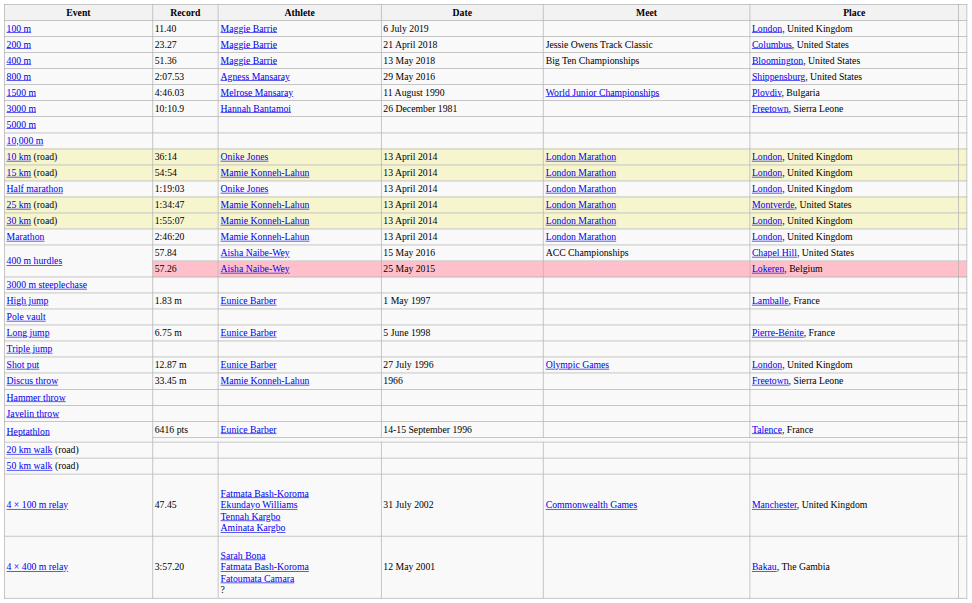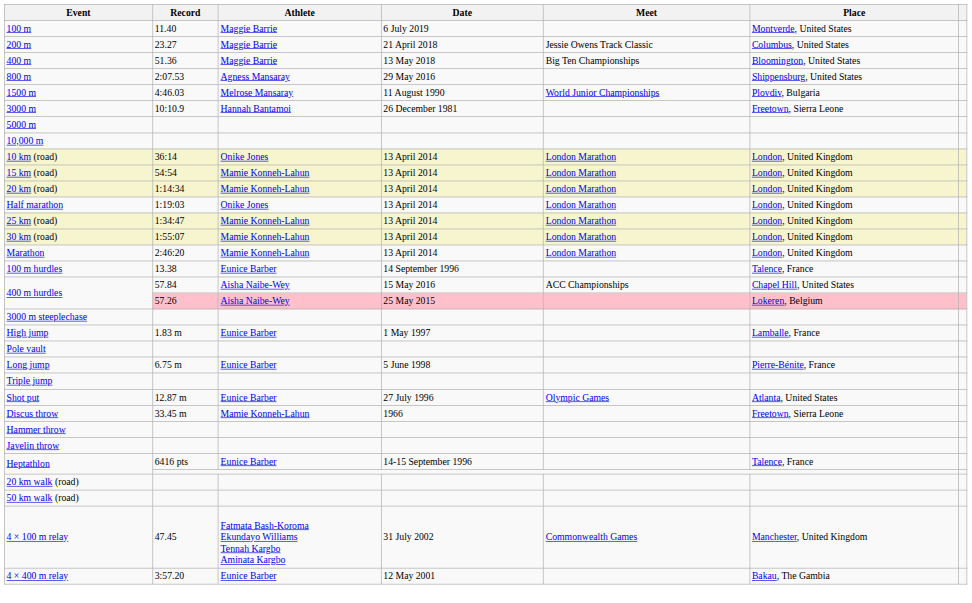 <table class="wikitable" style="font-size:95%; width: 95%;">
 <tr>
 <th>Event</th>
 <th>Record</th>
 <th>Athlete</th>
 <th>Date</th>
 <th>Meet</th>
 <th>Place</th>
 <th></th>
 </tr>
 <tr>
 <td><a href='#'>100 m</a></td>
 <td>11.40 </td>
 <td><a href='#'>Maggie Barrie</a></td>
 <td>6 July 2019</td>
 <td></td>
-<td><a href='#'>London</a>, United Kingdom</td>
+<td><a href='#'>Montverde</a>, United States</td>
 <td></td>
 </tr>
 <tr>
 <td><a href='#'>200 m</a></td>
 <td>23.27 </td>
 <td><a href='#'>Maggie Barrie</a></td>
 <td>21 April 2018</td>
 <td>Jessie Owens Track Classic</td>
 <td><a href='#'>Columbus</a>, United States</td>
 <td></td>
 </tr>
 <tr>
 <td><a href='#'>400 m</a></td>
 <td>51.36</td>
 <td><a href='#'>Maggie Barrie</a></td>
 <td>13 May 2018</td>
 <td>Big Ten Championships</td>
 <td><a href='#'>Bloomington</a>, United States</td>
 <td></td>
 </tr>
 <tr>
 <td><a href='#'>800 m</a></td>
 <td>2:07.53</td>
 <td><a href='#'>Agness Mansaray</a></td>
 <td>29 May 2016</td>
 <td></td>
 <td><a href='#'>Shippensburg</a>, United States</td>
 <td></td>
 </tr>
 <tr>
 <td><a href='#'>1500 m</a></td>
 <td>4:46.03</td>
 <td><a href='#'>Melrose Mansaray</a></td>
 <td>11 August 1990</td>
 <td><a href='#'>World Junior Championships</a></td>
 <td><a href='#'>Plovdiv</a>, Bulgaria</td>
 <td></td>
 </tr>
 <tr>
 <td><a href='#'>3000 m</a></td>
 <td>10:10.9 </td>
 <td><a href='#'>Hannah Bantamoi</a></td>
 <td>26 December 1981</td>
 <td></td>
 <td><a href='#'>Freetown</a>, Sierra Leone</td>
 <td></td>
 </tr>
 <tr>
 <td><a href='#'>5000 m</a></td>
 <td></td>
 <td></td>
 <td></td>
 <td></td>
 <td></td>
 <td></td>
 </tr>
 <tr>
 <td><a href='#'>10,000 m</a></td>
 <td></td>
 <td></td>
 <td></td>
 <td></td>
 <td></td>
 <td></td>
 </tr>
 <tr style="background:#f6F5CE;">
 <td><a href='#'>10 km</a> (road)</td>
 <td>36:14</td>
 <td><a href='#'>Onike Jones</a></td>
 <td>13 April 2014</td>
 <td><a href='#'>London Marathon</a></td>
 <td><a href='#'>London</a>, United Kingdom</td>
 <td></td>
 </tr>
 <tr style="background:#f6F5CE;">
 <td><a href='#'>15 km</a> (road)</td>
 <td>54:54</td>
 <td><a href='#'>Mamie Konneh-Lahun</a></td>
 <td>13 April 2014</td>
 <td><a href='#'>London Marathon</a></td>
 <td><a href='#'>London</a>, United Kingdom</td>
 <td></td>
 </tr>
+<tr style="background:#f6F5CE;">
+<td><a href='#'>20 km</a> (road)</td>
+<td>1:14:34</td>
+<td><a href='#'>Mamie Konneh-Lahun</a></td>
+<td>13 April 2014</td>
+<td><a href='#'>London Marathon</a></td>
+<td><a href='#'>London</a>, United Kingdom</td>
+<td></td>
+</tr>
 <tr>
 <td><a href='#'>Half marathon</a></td>
 <td>1:19:03</td>
 <td><a href='#'>Onike Jones</a></td>
 <td>13 April 2014</td>
 <td><a href='#'>London Marathon</a></td>
 <td><a href='#'>London</a>, United Kingdom</td>
 <td></td>
 </tr>
 <tr style="background:#f6F5CE;">
 <td><a href='#'>25 km</a> (road)</td>
 <td>1:34:47</td>
 <td><a href='#'>Mamie Konneh-Lahun</a></td>
 <td>13 April 2014</td>
 <td><a href='#'>London Marathon</a></td>
-<td><a href='#'>Montverde</a>, United States</td>
+<td><a href='#'>London</a>, United Kingdom</td>
 <td></td>
 </tr>
 <tr style="background:#f6F5CE;">
 <td><a href='#'>30 km</a> (road)</td>
 <td>1:55:07</td>
 <td><a href='#'>Mamie Konneh-Lahun</a></td>
 <td>13 April 2014</td>
 <td><a href='#'>London Marathon</a></td>
 <td><a href='#'>London</a>, United Kingdom</td>
 <td></td>
 </tr>
 <tr>
 <td><a href='#'>Marathon</a></td>
 <td>2:46:20</td>
 <td><a href='#'>Mamie Konneh-Lahun</a></td>
 <td>13 April 2014</td>
 <td><a href='#'>London Marathon</a></td>
 <td><a href='#'>London</a>, United Kingdom</td>
+<td></td>
+</tr>
+<tr>
+<td><a href='#'>100 m hurdles</a></td>
+<td>13.38</td>
+<td><a href='#'>Eunice Barber</a></td>
+<td>14 September 1996</td>
+<td></td>
+<td><a href='#'>Talence</a>, France</td>
 <td></td>
 </tr>
 <tr>
 <td rowspan=2><a href='#'>400 m hurdles</a></td>
 <td>57.84</td>
 <td><a href='#'>Aisha Naibe-Wey</a></td>
 <td>15 May 2016</td>
 <td>ACC Championships</td>
 <td><a href='#'>Chapel Hill</a>, United States</td>
 <td></td>
 </tr>
 <tr style="background:pink">
 <td>57.26</td>
 <td><a href='#'>Aisha Naibe-Wey</a></td>
 <td>25 May 2015</td>
 <td></td>
 <td><a href='#'>Lokeren</a>, Belgium</td>
 <td></td>
 </tr>
 <tr>
 <td><a href='#'>3000 m steeplechase</a></td>
 <td></td>
 <td></td>
 <td></td>
 <td></td>
 <td></td>
 <td></td>
 </tr>
 <tr>
 <td><a href='#'>High jump</a></td>
 <td>1.83 m</td>
 <td><a href='#'>Eunice Barber</a></td>
 <td>1 May 1997</td>
 <td></td>
 <td><a href='#'>Lamballe</a>, France</td>
 <td></td>
 </tr>
 <tr>
 <td><a href='#'>Pole vault</a></td>
 <td></td>
 <td></td>
 <td></td>
 <td></td>
 <td></td>
 <td></td>
 </tr>
 <tr>
 <td><a href='#'>Long jump</a></td>
 <td>6.75 m </td>
 <td><a href='#'>Eunice Barber</a></td>
 <td>5 June 1998</td>
 <td></td>
 <td><a href='#'>Pierre-Bénite</a>, France</td>
 <td></td>
 </tr>
 <tr>
 <td><a href='#'>Triple jump</a></td>
 <td></td>
 <td></td>
 <td></td>
 <td></td>
 <td></td>
 <td></td>
 </tr>
 <tr>
 <td><a href='#'>Shot put</a></td>
 <td>12.87 m</td>
 <td><a href='#'>Eunice Barber</a></td>
 <td>27 July 1996</td>
 <td><a href='#'>Olympic Games</a></td>
-<td><a href='#'>London</a>, United Kingdom</td>
+<td><a href='#'>Atlanta</a>, United States</td>
 <td></td>
 </tr>
 <tr>
 <td><a href='#'>Discus throw</a></td>
 <td>33.45 m</td>
 <td><a href='#'>Mamie Konneh-Lahun</a></td>
 <td>1966</td>
 <td></td>
 <td><a href='#'>Freetown</a>, Sierra Leone</td>
 <td></td>
 </tr>
 <tr>
 <td><a href='#'>Hammer throw</a></td>
 <td></td>
 <td></td>
 <td></td>
 <td></td>
 <td></td>
 <td></td>
 </tr>
 <tr>
 <td><a href='#'>Javelin throw</a></td>
 <td></td>
 <td></td>
 <td></td>
 <td></td>
 <td></td>
 <td></td>
 </tr>
 <tr>
 <td rowspan=2><a href='#'>Heptathlon</a></td>
 <td>6416 pts</td>
 <td><a href='#'>Eunice Barber</a></td>
 <td>14-15 September 1996</td>
 <td></td>
 <td><a href='#'>Talence</a>, France</td>
 <td></td>
 </tr>
 <tr>
 <td colspan=5></td>
 <td></td>
 </tr>
 <tr>
 <td><a href='#'>20 km walk</a> (road)</td>
 <td></td>
 <td></td>
 <td></td>
 <td></td>
 <td></td>
 <td></td>
 </tr>
 <tr>
 <td><a href='#'>50 km walk</a> (road)</td>
 <td></td>
 <td></td>
 <td></td>
 <td></td>
 <td></td>
 <td></td>
 </tr>
 <tr>
 <td><a href='#'>4 × 100 m relay</a></td>
 <td>47.45</td>
 <td><br><a href='#'>Fatmata Bash-Koroma</a><br><a href='#'>Ekundayo Williams</a><br><a href='#'>Tennah Kargbo</a><br><a href='#'>Aminata Kargbo</a></td>
 <td>31 July 2002</td>
 <td><a href='#'>Commonwealth Games</a></td>
 <td><a href='#'>Manchester</a>, United Kingdom</td>
 <td></td>
 </tr>
 <tr>
 <td><a href='#'>4 × 400 m relay</a></td>
 <td>3:57.20</td>
-<td><br><a href='#'>Sarah Bona</a><br><a href='#'>Fatmata Bash-Koroma</a><br><a href='#'>Fatoumata Camara</a><br>?</td>
+<td><a href='#'>Eunice Barber</a></td>
 <td>12 May 2001</td>
 <td></td>
 <td><a href='#'>Bakau</a>, The Gambia</td>
 <td></td>
 </tr>
 </table>
